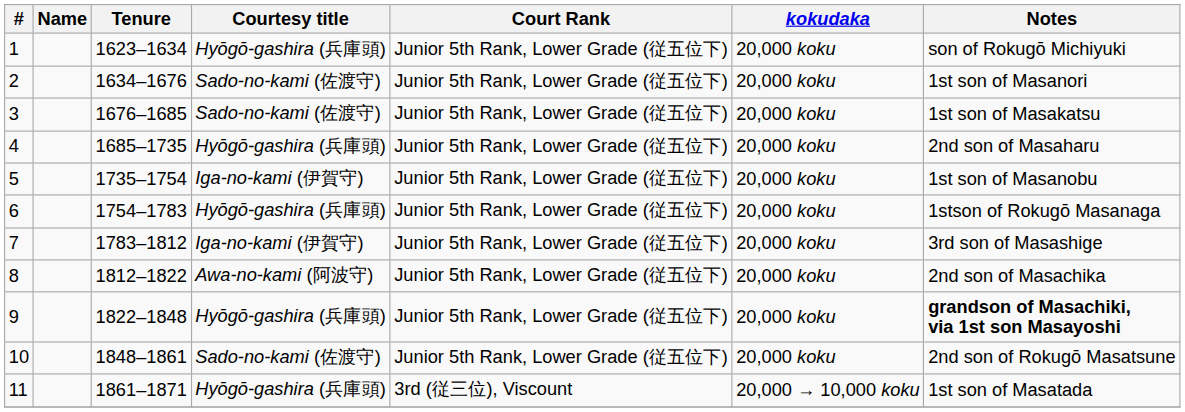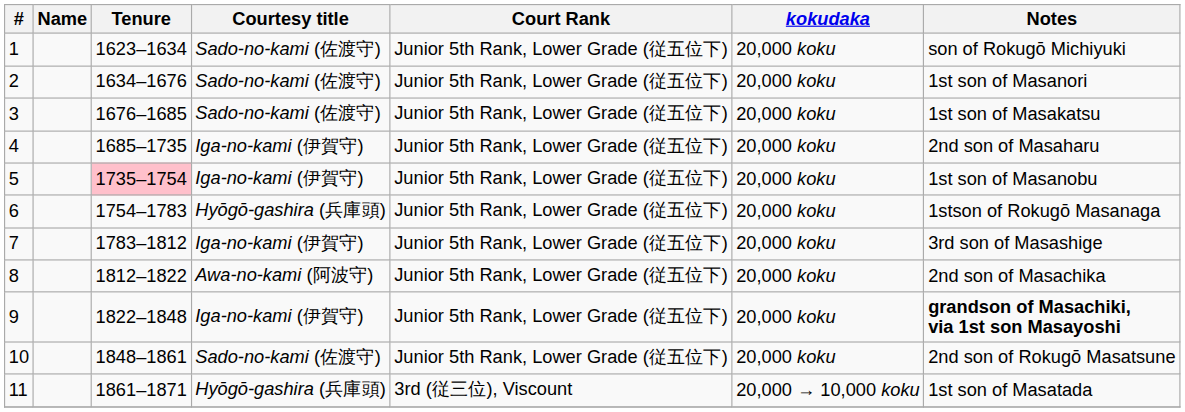 <table class=wikitable>
 <tr>
 <th>#</th>
 <th>Name</th>
 <th>Tenure</th>
 <th>Courtesy title</th>
 <th>Court Rank</th>
 <th><em><a href='#'>kokudaka</a></em></th>
 <th>Notes</th>
 </tr>
 <tr>
 <td>1</td>
 <td></td>
 <td>1623–1634</td>
-<td><em>Hyōgō-gashira</em> (兵庫頭)</td>
+<td><em>Sado-no-kami</em> (佐渡守)</td>
 <td>Junior 5th Rank, Lower Grade (従五位下)</td>
 <td>20,000 <em>koku</em></td>
 <td>son of Rokugō Michiyuki</td>
 </tr>
 <tr>
 <td>2</td>
 <td></td>
 <td>1634–1676</td>
 <td><em>Sado-no-kami</em> (佐渡守)</td>
 <td>Junior 5th Rank, Lower Grade (従五位下)</td>
 <td>20,000 <em>koku</em></td>
 <td>1st son of Masanori</td>
 </tr>
 <tr>
 <td>3</td>
 <td></td>
 <td>1676–1685</td>
 <td><em>Sado-no-kami</em> (佐渡守)</td>
 <td>Junior 5th Rank, Lower Grade (従五位下)</td>
 <td>20,000 <em>koku</em></td>
 <td>1st son of Masakatsu</td>
 </tr>
 <tr>
 <td>4</td>
 <td></td>
 <td>1685–1735</td>
-<td><em>Hyōgō-gashira</em> (兵庫頭)</td>
+<td><em>Iga-no-kami</em> (伊賀守)</td>
 <td>Junior 5th Rank, Lower Grade (従五位下)</td>
 <td>20,000 <em>koku</em></td>
 <td>2nd son of Masaharu</td>
 </tr>
 <tr>
 <td>5</td>
 <td></td>
-<td>1735–1754</td>
+<td style="background: pink;">1735–1754</td>
 <td><em>Iga-no-kami</em> (伊賀守)</td>
 <td>Junior 5th Rank, Lower Grade (従五位下)</td>
 <td>20,000 <em>koku</em></td>
 <td>1st son of Masanobu</td>
 </tr>
 <tr>
 <td>6</td>
 <td></td>
 <td>1754–1783</td>
 <td><em>Hyōgō-gashira</em> (兵庫頭)</td>
 <td>Junior 5th Rank, Lower Grade (従五位下)</td>
 <td>20,000 <em>koku</em></td>
 <td>1stson of Rokugō Masanaga</td>
 </tr>
 <tr>
 <td>7</td>
 <td></td>
 <td>1783–1812</td>
 <td><em>Iga-no-kami</em> (伊賀守)</td>
 <td>Junior 5th Rank, Lower Grade (従五位下)</td>
 <td>20,000 <em>koku</em></td>
 <td>3rd son of Masashige</td>
 </tr>
 <tr>
 <td>8</td>
 <td></td>
 <td>1812–1822</td>
 <td><em>Awa-no-kami</em> (阿波守)</td>
 <td>Junior 5th Rank, Lower Grade (従五位下)</td>
 <td>20,000 <em>koku</em></td>
 <td>2nd son of Masachika</td>
 </tr>
 <tr>
 <td>9</td>
 <td></td>
 <td>1822–1848</td>
-<td><em>Hyōgō-gashira</em> (兵庫頭)</td>
+<td><em>Iga-no-kami</em> (伊賀守)</td>
 <td>Junior 5th Rank, Lower Grade (従五位下)</td>
 <td>20,000 <em>koku</em></td>
 <td><strong>grandson of Masachiki,<br>via 1st son Masayoshi</strong></td>
 </tr>
 <tr>
 <td>10</td>
 <td></td>
 <td>1848–1861</td>
 <td><em>Sado-no-kami</em> (佐渡守)</td>
 <td>Junior 5th Rank, Lower Grade (従五位下)</td>
 <td>20,000 <em>koku</em></td>
 <td>2nd son of Rokugō Masatsune</td>
 </tr>
 <tr>
 <td>11</td>
 <td></td>
 <td>1861–1871</td>
 <td><em>Hyōgō-gashira</em> (兵庫頭)</td>
 <td>3rd (従三位), Viscount</td>
 <td>20,000 → 10,000  <em>koku</em></td>
 <td>1st son of Masatada</td>
 </tr>
 <tr>
 </tr>
 </table>
